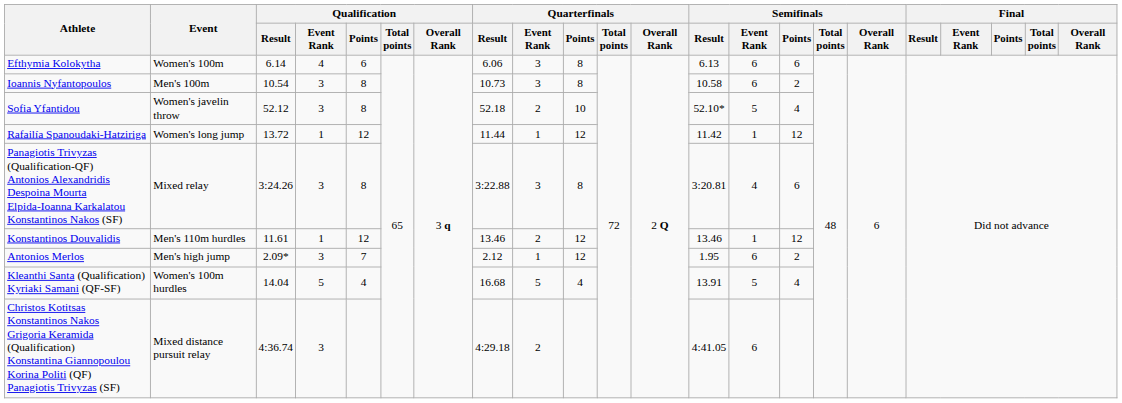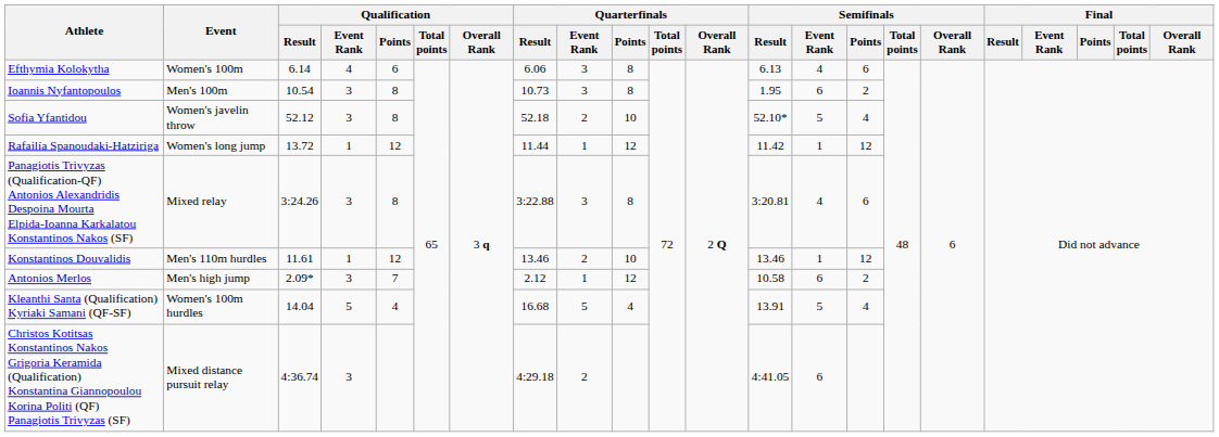 <table class="wikitable" style="text-align:center; font-size:80%">
 <tr>
 <th rowspan=2>Athlete</th>
 <th rowspan=2>Event</th>
 <th colspan=5>Qualification</th>
 <th colspan=5>Quarterfinals</th>
 <th colspan=5>Semifinals</th>
 <th colspan=5>Final</th>
 </tr>
 <tr style="font-size:95%">
 <th>Result</th>
 <th>Event Rank</th>
 <th>Points</th>
 <th>Total<br>points</th>
 <th>Overall Rank</th>
 <th>Result</th>
 <th>Event Rank</th>
 <th>Points</th>
 <th>Total<br>points</th>
 <th>Overall Rank</th>
 <th>Result</th>
 <th>Event Rank</th>
 <th>Points</th>
 <th>Total<br>points</th>
 <th>Overall Rank</th>
 <th>Result</th>
 <th>Event Rank</th>
 <th>Points</th>
 <th>Total<br>points</th>
 <th>Overall Rank</th>
 </tr>
 <tr>
 <td align=left><a href='#'>Efthymia Kolokytha</a></td>
 <td align=left>Women's 100m</td>
 <td>6.14</td>
 <td>4</td>
 <td>6</td>
 <td rowspan=9>65</td>
 <td rowspan=9>3 <strong>q</strong></td>
 <td>6.06</td>
 <td>3</td>
 <td>8</td>
 <td rowspan=9>72</td>
 <td rowspan=9>2 <strong>Q</strong></td>
 <td>6.13</td>
-<td>6</td>
+<td>4</td>
 <td>6</td>
 <td rowspan=9>48</td>
 <td rowspan=9>6</td>
 <td colspan=5 rowspan=9>Did not advance</td>
 </tr>
 <tr>
 <td align=left><a href='#'>Ioannis Nyfantopoulos</a></td>
 <td align=left>Men's 100m</td>
 <td>10.54</td>
 <td>3</td>
 <td>8</td>
 <td>10.73</td>
 <td>3</td>
 <td>8</td>
-<td>10.58</td>
+<td>1.95</td>
 <td>6</td>
 <td>2</td>
 </tr>
 <tr>
 <td align=left><a href='#'>Sofia Yfantidou</a></td>
 <td align=left>Women's javelin throw</td>
 <td>52.12</td>
 <td>3</td>
 <td>8</td>
 <td>52.18</td>
 <td>2</td>
 <td>10</td>
 <td>52.10*</td>
 <td>5</td>
 <td>4</td>
 </tr>
 <tr>
 <td align=left><a href='#'>Rafailía Spanoudaki-Hatziriga</a></td>
 <td align=left>Women's long jump</td>
 <td>13.72</td>
 <td>1</td>
 <td>12</td>
 <td>11.44</td>
 <td>1</td>
 <td>12</td>
 <td>11.42</td>
 <td>1</td>
 <td>12</td>
 </tr>
 <tr>
 <td align=left><a href='#'>Panagiotis Trivyzas</a> (Qualification-QF)<br><a href='#'>Antonios Alexandridis</a><br><a href='#'>Despoina Mourta</a><br><a href='#'>Elpida-Ioanna Karkalatou</a><br><a href='#'>Konstantinos Nakos</a> (SF)</td>
 <td align=left>Mixed  relay</td>
 <td>3:24.26</td>
 <td>3</td>
 <td>8</td>
 <td>3:22.88</td>
 <td>3</td>
 <td>8</td>
 <td>3:20.81</td>
 <td>4</td>
 <td>6</td>
 </tr>
 <tr>
 <td align=left><a href='#'>Konstantinos Douvalidis</a></td>
 <td align=left>Men's 110m hurdles</td>
 <td>11.61</td>
 <td>1</td>
 <td>12</td>
 <td>13.46</td>
 <td>2</td>
-<td>12</td>
+<td>10</td>
 <td>13.46</td>
 <td>1</td>
 <td>12</td>
 </tr>
 <tr>
 <td align=left><a href='#'>Antonios Merlos</a></td>
 <td align=left>Men's high jump</td>
 <td>2.09*</td>
 <td>3</td>
 <td>7</td>
 <td>2.12</td>
 <td>1</td>
 <td>12</td>
-<td>1.95</td>
+<td>10.58</td>
 <td>6</td>
 <td>2</td>
 </tr>
 <tr>
 <td align=left><a href='#'>Kleanthi Santa</a> (Qualification)<br><a href='#'>Kyriaki Samani</a> (QF-SF)</td>
 <td align=left>Women's 100m hurdles</td>
 <td>14.04</td>
 <td>5</td>
 <td>4</td>
 <td>16.68</td>
 <td>5</td>
 <td>4</td>
 <td>13.91</td>
 <td>5</td>
 <td>4</td>
 </tr>
 <tr>
 <td align=left><a href='#'>Christos Kotitsas</a><br><a href='#'>Konstantinos Nakos</a><br><a href='#'>Grigoria Keramida</a> (Qualification)<br><a href='#'>Konstantina Giannopoulou</a><br><a href='#'>Korina Politi</a> (QF)<br><a href='#'>Panagiotis Trivyzas</a> (SF)</td>
 <td align=left>Mixed distance pursuit relay</td>
 <td>4:36.74</td>
 <td>3</td>
 <td></td>
 <td>4:29.18</td>
 <td>2</td>
 <td></td>
 <td>4:41.05</td>
 <td>6</td>
 <td></td>
 </tr>
 </table>
